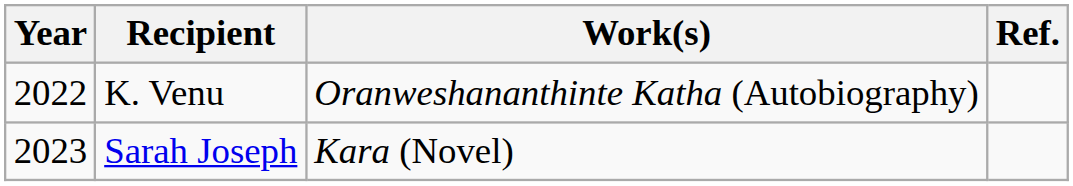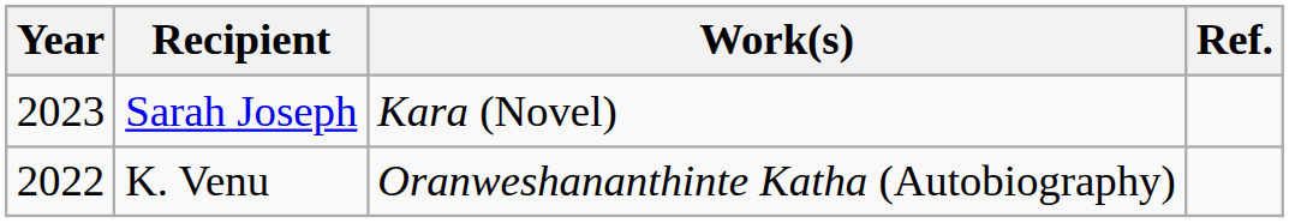 <table class="wikitable">
 <tr>
 <th>Year</th>
 <th>Recipient</th>
 <th>Work(s)</th>
 <th>Ref.</th>
 </tr>
 <tr>
+<td>2023</td>
+<td><a href='#'>Sarah Joseph</a></td>
+<td><em>Kara</em> (Novel)</td>
+<td></td>
+</tr>
+<tr>
 <td>2022</td>
 <td>K. Venu</td>
 <td><em>Oranweshananthinte Katha</em> (Autobiography)</td>
 <td></td>
 </tr>
-<tr>
-<td>2023</td>
-<td><a href='#'>Sarah Joseph</a></td>
-<td><em>Kara</em> (Novel)</td>
-<td></td>
-</tr>
 </table>
